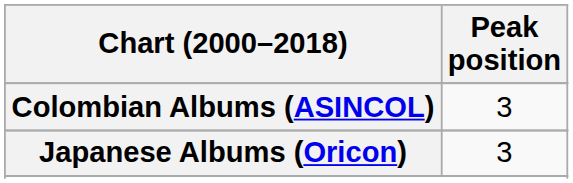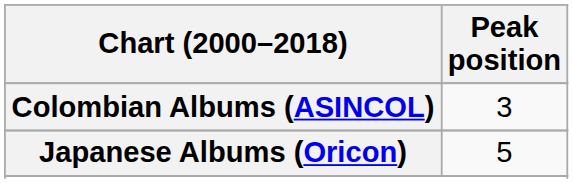 <table class="wikitable sortable plainrowheaders" style="text-align:center">
 <tr>
 <th scope="col">Chart (2000–2018)</th>
 <th scope="col">Peak<br>position</th>
 </tr>
 <tr>
 </tr>
 <tr>
 </tr>
 <tr>
 </tr>
 <tr>
 </tr>
 <tr>
 </tr>
 <tr>
 <th scope="row">Colombian Albums (<a href='#'>ASINCOL</a>)</th>
 <td>3</td>
 </tr>
 <tr>
 </tr>
 <tr>
 </tr>
 <tr>
 </tr>
 <tr>
 </tr>
 <tr>
 </tr>
 <tr>
 </tr>
 <tr>
 </tr>
 <tr>
 </tr>
 <tr>
 <th scope="row">Japanese Albums (<a href='#'>Oricon</a>)</th>
-<td>3</td>
+<td>5</td>
 </tr>
 <tr>
 </tr>
 <tr>
 </tr>
 <tr>
 </tr>
 <tr>
 </tr>
 <tr>
 </tr>
 <tr>
 </tr>
 <tr>
 </tr>
 <tr>
 </tr>
 <tr>
 </tr>
 </table>
